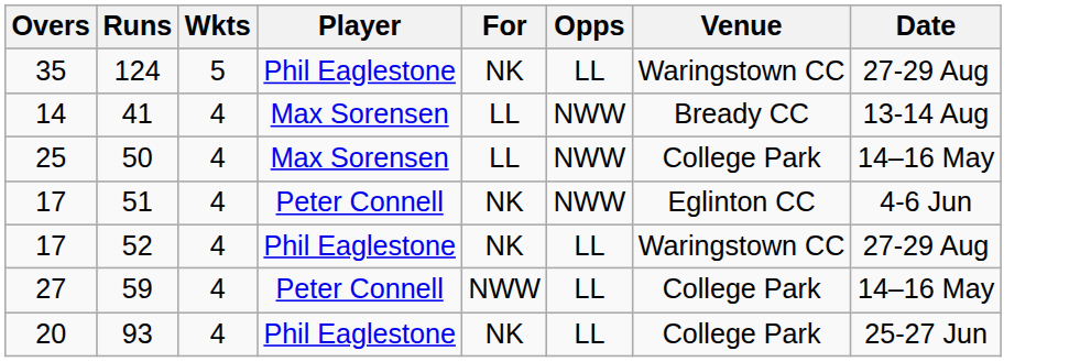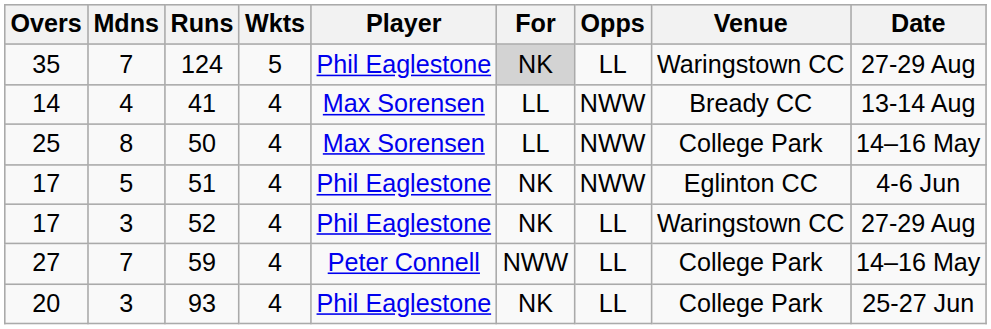 <table class="wikitable" style="text-align:center;">
 <tr>
 <th>Overs</th>
+<th>Mdns</th>
 <th>Runs</th>
 <th>Wkts</th>
 <th>Player</th>
 <th>For</th>
 <th>Opps</th>
 <th>Venue</th>
 <th>Date</th>
 </tr>
 <tr>
 <td>35</td>
+<td>7</td>
 <td>124</td>
 <td>5</td>
 <td><a href='#'>Phil Eaglestone</a></td>
-<td>NK</td>
+<td style="background: lightgrey;">NK</td>
 <td>LL</td>
 <td>Waringstown CC</td>
 <td>27-29 Aug</td>
 </tr>
 <tr>
 <td>14</td>
+<td>4</td>
 <td>41</td>
 <td>4</td>
 <td><a href='#'>Max Sorensen</a></td>
 <td>LL</td>
 <td>NWW</td>
 <td>Bready CC</td>
 <td>13-14 Aug</td>
 </tr>
 <tr>
 <td>25</td>
+<td>8</td>
 <td>50</td>
 <td>4</td>
 <td><a href='#'>Max Sorensen</a></td>
 <td>LL</td>
 <td>NWW</td>
 <td>College Park</td>
 <td>14–16 May</td>
 </tr>
 <tr>
 <td>17</td>
+<td>5</td>
 <td>51</td>
 <td>4</td>
-<td><a href='#'>Peter Connell</a></td>
+<td><a href='#'>Phil Eaglestone</a></td>
 <td>NK</td>
 <td>NWW</td>
 <td>Eglinton CC</td>
 <td>4-6 Jun</td>
 </tr>
 <tr>
 <td>17</td>
+<td>3</td>
 <td>52</td>
 <td>4</td>
 <td><a href='#'>Phil Eaglestone</a></td>
 <td>NK</td>
 <td>LL</td>
 <td>Waringstown CC</td>
 <td>27-29 Aug</td>
 </tr>
 <tr>
 <td>27</td>
+<td>7</td>
 <td>59</td>
 <td>4</td>
 <td><a href='#'>Peter Connell</a></td>
 <td>NWW</td>
 <td>LL</td>
 <td>College Park</td>
 <td>14–16 May</td>
 </tr>
 <tr>
 <td>20</td>
+<td>3</td>
 <td>93</td>
 <td>4</td>
 <td><a href='#'>Phil Eaglestone</a></td>
 <td>NK</td>
 <td>LL</td>
 <td>College Park</td>
 <td>25-27 Jun</td>
 </tr>
 </table>
